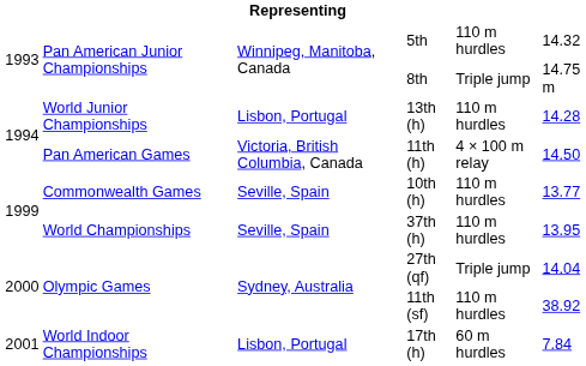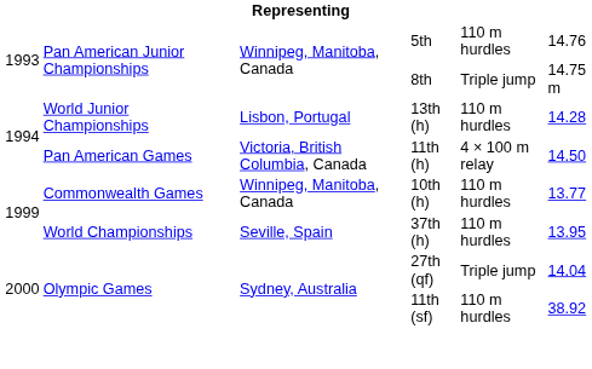 <table>
 <tr>
 <th colspan="6">Representing </th>
 </tr>
 <tr>
 <td rowspan=2>1993</td>
 <td rowspan=2><a href='#'>Pan American Junior Championships</a></td>
 <td rowspan=2><a href='#'>Winnipeg, Manitoba</a>, Canada</td>
 <td>5th</td>
 <td>110 m hurdles</td>
-<td>14.32</td>
+<td>14.76</td>
 </tr>
 <tr>
 <td>8th</td>
 <td>Triple jump</td>
 <td>14.75 m</td>
 </tr>
 <tr>
 <td rowspan=2>1994</td>
 <td><a href='#'>World Junior Championships</a></td>
 <td><a href='#'>Lisbon, Portugal</a></td>
 <td>13th (h)</td>
 <td>110 m hurdles</td>
 <td><a href='#'>14.28</a></td>
 </tr>
 <tr>
 <td><a href='#'>Pan American Games</a></td>
 <td><a href='#'>Victoria, British Columbia</a>, Canada</td>
 <td>11th (h)</td>
 <td>4 × 100 m relay</td>
 <td><a href='#'>14.50</a></td>
 </tr>
 <tr>
 <td rowspan=2>1999</td>
 <td><a href='#'>Commonwealth Games</a></td>
-<td><a href='#'>Seville, Spain</a></td>
+<td><a href='#'>Winnipeg, Manitoba</a>, Canada</td>
 <td>10th (h)</td>
 <td>110 m hurdles</td>
 <td><a href='#'>13.77</a></td>
 </tr>
 <tr>
 <td><a href='#'>World Championships</a></td>
 <td><a href='#'>Seville, Spain</a></td>
 <td>37th (h)</td>
 <td>110 m hurdles</td>
 <td><a href='#'>13.95</a></td>
 </tr>
 <tr>
 <td rowspan=2>2000</td>
 <td rowspan=2><a href='#'>Olympic Games</a></td>
 <td rowspan=2><a href='#'>Sydney, Australia</a></td>
 <td>27th (qf)</td>
 <td>Triple jump</td>
 <td><a href='#'>14.04</a></td>
 </tr>
 <tr>
 <td>11th (sf)</td>
 <td>110 m hurdles</td>
 <td><a href='#'>38.92</a></td>
 </tr>
-<tr>
-<td>2001</td>
-<td><a href='#'>World Indoor Championships</a></td>
-<td><a href='#'>Lisbon, Portugal</a></td>
-<td>17th (h)</td>
-<td>60 m hurdles</td>
-<td><a href='#'>7.84</a></td>
-</tr>
 </table>
